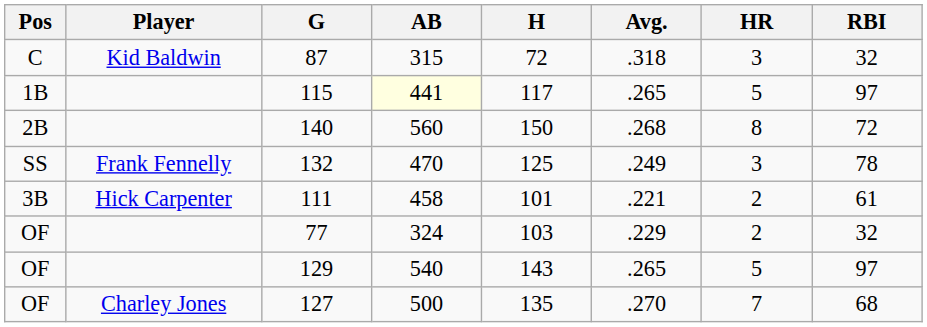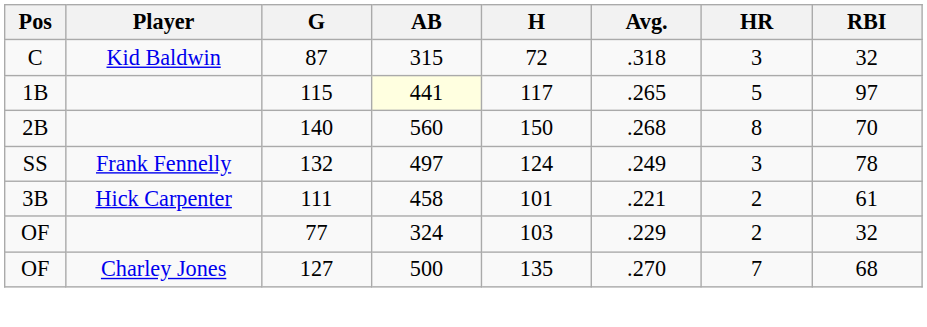 <table class="wikitable sortable">
 <tr>
 <th bgcolor="#DDDDFF" width="5%">Pos</th>
 <th bgcolor="#DDDDFF" width="16%">Player</th>
 <th bgcolor="#DDDDFF" width="9%">G</th>
 <th bgcolor="#DDDDFF" width="9%">AB</th>
 <th bgcolor="#DDDDFF" width="9%">H</th>
 <th bgcolor="#DDDDFF" width="9%">Avg.</th>
 <th bgcolor="#DDDDFF" width="9%">HR</th>
 <th bgcolor="#DDDDFF" width="9%">RBI</th>
 </tr>
 <tr align="center">
 <td>C</td>
 <td><a href='#'>Kid Baldwin</a></td>
 <td>87</td>
 <td>315</td>
 <td>72</td>
 <td>.318</td>
 <td>3</td>
 <td>32</td>
 </tr>
 <tr align=center>
 <td>1B</td>
 <td></td>
 <td>115</td>
 <td style="background: lightyellow;">441</td>
 <td>117</td>
 <td>.265</td>
 <td>5</td>
 <td>97</td>
 </tr>
 <tr align="center">
 <td>2B</td>
 <td></td>
 <td>140</td>
 <td>560</td>
 <td>150</td>
 <td>.268</td>
 <td>8</td>
-<td>72</td>
+<td>70</td>
 </tr>
 <tr align="center">
 <td>SS</td>
 <td><a href='#'>Frank Fennelly</a></td>
 <td>132</td>
-<td>470</td>
-<td>125</td>
+<td>497</td>
+<td>124</td>
 <td>.249</td>
 <td>3</td>
 <td>78</td>
 </tr>
 <tr align=center>
 <td>3B</td>
 <td><a href='#'>Hick Carpenter</a></td>
 <td>111</td>
 <td>458</td>
 <td>101</td>
 <td>.221</td>
 <td>2</td>
 <td>61</td>
 </tr>
 <tr align=center>
 <td>OF</td>
 <td></td>
 <td>77</td>
 <td>324</td>
 <td>103</td>
 <td>.229</td>
 <td>2</td>
 <td>32</td>
 </tr>
-<tr align="center">
-<td>OF</td>
-<td></td>
-<td>129</td>
-<td>540</td>
-<td>143</td>
-<td>.265</td>
-<td>5</td>
-<td>97</td>
-</tr>
 <tr align=center>
 <td>OF</td>
 <td><a href='#'>Charley Jones</a></td>
 <td>127</td>
 <td>500</td>
 <td>135</td>
 <td>.270</td>
 <td>7</td>
 <td>68</td>
 </tr>
 </table>
